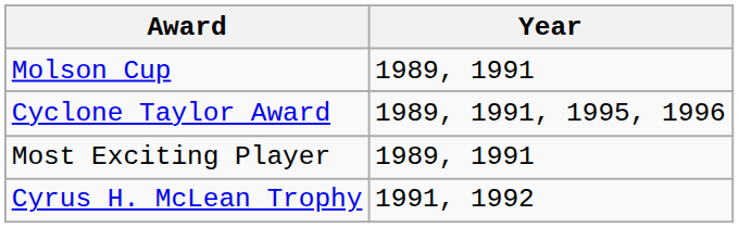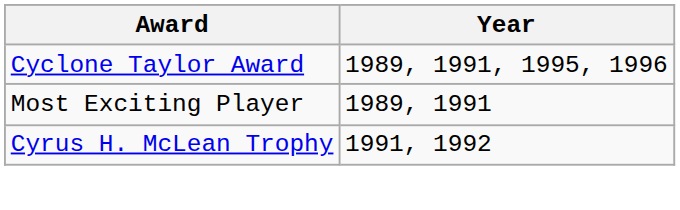 <table class="wikitable">
 <tr>
 <th>Award</th>
 <th>Year</th>
-</tr>
-<tr>
-<td><a href='#'>Molson Cup</a></td>
-<td>1989, 1991</td>
 </tr>
 <tr>
 <td><a href='#'>Cyclone Taylor Award</a></td>
 <td>1989, 1991, 1995, 1996</td>
 </tr>
 <tr>
 <td>Most Exciting Player</td>
 <td>1989, 1991</td>
 </tr>
 <tr>
 <td><a href='#'>Cyrus H. McLean Trophy</a></td>
 <td>1991, 1992</td>
 </tr>
 </table>
